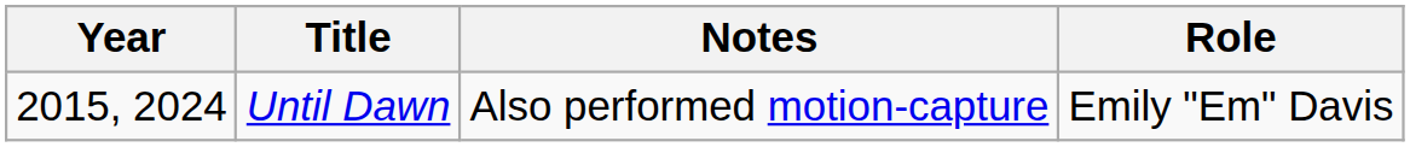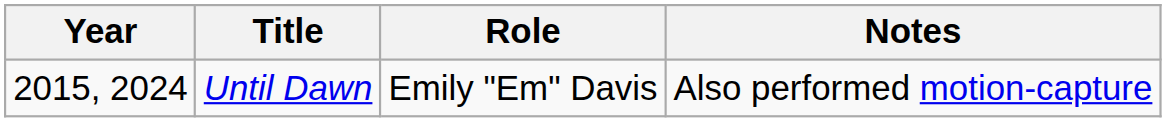 <table class="wikitable sortable">
 <tr>
 <th>Year</th>
 <th>Title</th>
+<th>Role</th>
 <th class="unsortable">Notes</th>
-<th>Role</th>
 </tr>
 <tr>
 <td>2015, 2024</td>
 <td><em><a href='#'>Until Dawn</a></em></td>
+<td>Emily "Em" Davis</td>
 <td>Also performed <a href='#'>motion-capture</a></td>
-<td>Emily "Em" Davis</td>
 </tr>
 </table>
